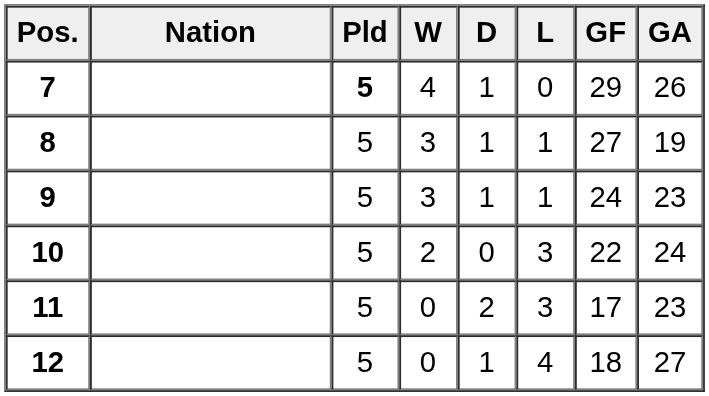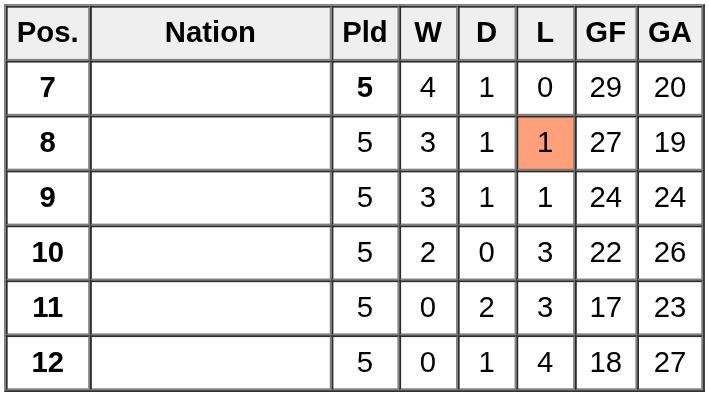 <table border=1 cellpadding=5 cellspacing=0>
 <tr>
 <th bgcolor="#efefef" width="20">Pos.</th>
 <th bgcolor="#efefef" width="120">Nation</th>
 <th bgcolor="#efefef" width="20">Pld</th>
 <th bgcolor="#efefef" width="20">W</th>
 <th bgcolor="#efefef" width="20">D</th>
 <th bgcolor="#efefef" width="20">L</th>
 <th bgcolor="#efefef" width="20">GF</th>
 <th bgcolor="#efefef" width="20">GA</th>
 </tr>
 <tr align=center>
 <th>7</th>
 <td align=left></td>
 <td><strong>5</strong></td>
 <td>4</td>
 <td>1</td>
 <td>0</td>
 <td>29</td>
-<td>26</td>
+<td>20</td>
 </tr>
 <tr align=center>
 <th>8</th>
 <td align=left></td>
 <td>5</td>
 <td>3</td>
 <td>1</td>
-<td>1</td>
+<td style="background: lightsalmon;">1</td>
 <td>27</td>
 <td>19</td>
 </tr>
 <tr align=center>
 <th>9</th>
 <td align=left></td>
 <td>5</td>
 <td>3</td>
 <td>1</td>
 <td>1</td>
 <td>24</td>
-<td>23</td>
+<td>24</td>
 </tr>
 <tr align=center>
 <th>10</th>
 <td align=left></td>
 <td>5</td>
 <td>2</td>
 <td>0</td>
 <td>3</td>
 <td>22</td>
-<td>24</td>
+<td>26</td>
 </tr>
 <tr align=center>
 <th>11</th>
 <td align=left></td>
 <td>5</td>
 <td>0</td>
 <td>2</td>
 <td>3</td>
 <td>17</td>
 <td>23</td>
 </tr>
 <tr align=center>
 <th>12</th>
 <td align=left></td>
 <td>5</td>
 <td>0</td>
 <td>1</td>
 <td>4</td>
 <td>18</td>
 <td>27</td>
 </tr>
 </table>
